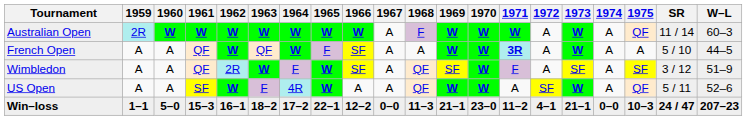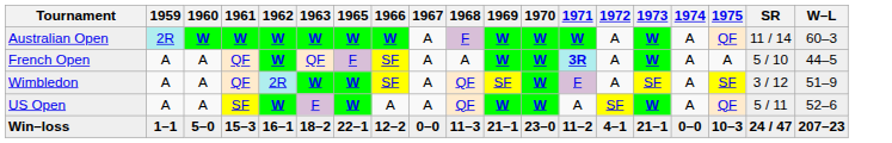 <table class=wikitable style=text-align:center>
 <tr>
 <th width=155>Tournament</th>
 <th>1959</th>
 <th>1960</th>
 <th>1961</th>
 <th>1962</th>
 <th>1963</th>
-<th>1964</th>
 <th>1965</th>
 <th>1966</th>
 <th>1967</th>
 <th>1968</th>
 <th>1969</th>
 <th>1970</th>
 <th><a href='#'>1971</a></th>
 <th><a href='#'>1972</a></th>
 <th><a href='#'>1973</a></th>
 <th><a href='#'>1974</a></th>
 <th><a href='#'>1975</a></th>
 <th>SR</th>
 <th>W–L</th>
 </tr>
 <tr>
 <td style=background:#efefef;text-align:left><a href='#'>Australian Open</a></td>
 <td style=background:#afeeee><a href='#'>2R</a></td>
-<td style=background:#00ff00><strong><a href='#'>W</a></strong></td>
 <td style=background:#00ff00><strong><a href='#'>W</a></strong></td>
 <td style=background:#00ff00><strong><a href='#'>W</a></strong></td>
 <td style=background:#00ff00><strong><a href='#'>W</a></strong></td>
 <td style=background:#00ff00><strong><a href='#'>W</a></strong></td>
 <td style=background:#00ff00><strong><a href='#'>W</a></strong></td>
 <td style=background:#00ff00><strong><a href='#'>W</a></strong></td>
 <td>A</td>
 <td style=background:#D8BFD8><a href='#'>F</a></td>
 <td style=background:#00ff00><strong><a href='#'>W</a></strong></td>
 <td style=background:#00ff00><strong><a href='#'>W</a></strong></td>
 <td style=background:#00ff00><strong><a href='#'>W</a></strong></td>
 <td>A</td>
 <td style=background:#00ff00><strong><a href='#'>W</a></strong></td>
 <td>A</td>
 <td style=background:#ffebcd><a href='#'>QF</a></td>
 <td style=background:#EFEFEF>11 / 14</td>
 <td style=background:#EFEFEF>60–3</td>
 </tr>
 <tr>
 <td style=background:#EFEFEF;text-align:left><a href='#'>French Open</a></td>
 <td>A</td>
 <td>A</td>
 <td style=background:#ffebcd><a href='#'>QF</a></td>
 <td style=background:#00ff00><strong><a href='#'>W</a></strong></td>
 <td style=background:#ffebcd><a href='#'>QF</a></td>
-<td style=background:#00ff00><strong><a href='#'>W</a></strong></td>
 <td style=background:#D8BFD8><a href='#'>F</a></td>
 <td style=background:yellow><a href='#'>SF</a></td>
 <td>A</td>
 <td>A</td>
 <td style=background:#00ff00><strong><a href='#'>W</a></strong></td>
 <td style=background:#00ff00><strong><a href='#'>W</a></strong></td>
 <td style=background:#afeeee><strong><a href='#'>3R</a></strong></td>
 <td>A</td>
 <td style=background:#00ff00><strong><a href='#'>W</a></strong></td>
 <td>A</td>
 <td>A</td>
 <td style=background:#EFEFEF>5 / 10</td>
 <td style=background:#EFEFEF>44–5</td>
 </tr>
 <tr>
 <td style=background:#EFEFEF;text-align:left><a href='#'>Wimbledon</a></td>
 <td>A</td>
 <td>A</td>
 <td style=background:#ffebcd><a href='#'>QF</a></td>
 <td style=background:#afeeee><a href='#'>2R</a></td>
 <td style=background:#00ff00><strong><a href='#'>W</a></strong></td>
-<td style=background:#D8BFD8><a href='#'>F</a></td>
 <td style=background:#00ff00><strong><a href='#'>W</a></strong></td>
 <td style=background:yellow><a href='#'>SF</a></td>
 <td>A</td>
 <td style=background:#ffebcd><a href='#'>QF</a></td>
 <td style=background:yellow><a href='#'>SF</a></td>
 <td style=background:#00ff00><strong><a href='#'>W</a></strong></td>
 <td style=background:#D8BFD8><a href='#'>F</a></td>
 <td>A</td>
 <td style=background:yellow><a href='#'>SF</a></td>
 <td>A</td>
 <td style=background:yellow><a href='#'>SF</a></td>
 <td style=background:#EFEFEF>3 / 12</td>
 <td style=background:#EFEFEF>51–9</td>
 </tr>
 <tr>
 <td style=background:#EFEFEF;text-align:left><a href='#'>US Open</a></td>
 <td>A</td>
 <td>A</td>
 <td style=background:yellow><a href='#'>SF</a></td>
 <td style=background:#00ff00><strong><a href='#'>W</a></strong></td>
 <td style=background:#D8BFD8><a href='#'>F</a></td>
-<td style=background:#afeeee><a href='#'>4R</a></td>
 <td style=background:#00ff00><strong><a href='#'>W</a></strong></td>
 <td>A</td>
 <td>A</td>
 <td style=background:#ffebcd><a href='#'>QF</a></td>
 <td style=background:#00ff00><strong><a href='#'>W</a></strong></td>
 <td style=background:#00ff00><strong><a href='#'>W</a></strong></td>
 <td>A</td>
 <td style=background:yellow><a href='#'>SF</a></td>
 <td style=background:#00ff00><strong><a href='#'>W</a></strong></td>
 <td>A</td>
 <td style=background:#ffebcd><a href='#'>QF</a></td>
 <td style=background:#EFEFEF>5 / 11</td>
 <td style=background:#EFEFEF>52–6</td>
 </tr>
 <tr style=font-weight:bold;background:#efefef>
 <td style=text-align:left>Win–loss</td>
 <td>1–1</td>
 <td>5–0</td>
 <td>15–3</td>
 <td>16–1</td>
 <td>18–2</td>
-<td>17–2</td>
 <td>22–1</td>
 <td>12–2</td>
 <td>0–0</td>
 <td>11–3</td>
 <td>21–1</td>
 <td>23–0</td>
 <td>11–2</td>
 <td>4–1</td>
 <td>21–1</td>
 <td>0–0</td>
 <td>10–3</td>
 <td>24 / 47</td>
 <td>207–23</td>
 </tr>
 </table>
